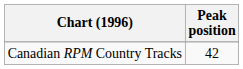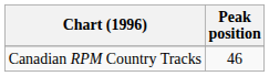 <table class="wikitable sortable">
 <tr>
 <th>Chart (1996)</th>
 <th>Peak<br>position</th>
 </tr>
 <tr>
 </tr>
 <tr>
 </tr>
 <tr>
 <td>Canadian <em>RPM</em> Country Tracks</td>
-<td align="center">42</td>
+<td align="center">46</td>
 </tr>
 </table>
